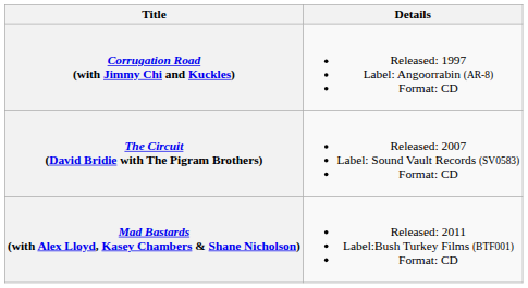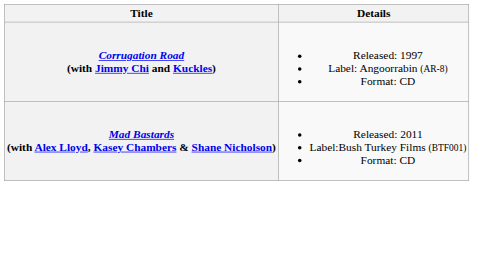 <table class="wikitable plainrowheaders" style="text-align:center;" border="1">
 <tr>
 <th>Title</th>
 <th>Details</th>
 </tr>
 <tr>
 <th scope="row"><em><a href='#'>Corrugation Road</a></em> <br> (with <a href='#'>Jimmy Chi</a> and <a href='#'>Kuckles</a>)</th>
 <td><br><ul><li>Released: 1997</li><li>Label: Angoorrabin <small>(AR-8)</small></li><li>Format: CD</li></ul></td>
 </tr>
 <tr>
-<th scope="row"><em><a href='#'>The Circuit</a></em> <br> (<a href='#'>David Bridie</a> with The Pigram Brothers)</th>
-<td><br><ul><li>Released: 2007</li><li>Label: Sound Vault Records <small>(SV0583)</small></li><li>Format: CD</li></ul></td>
-</tr>
-<tr>
 <th scope="row"><em><a href='#'>Mad Bastards</a></em> <br> (with <a href='#'>Alex Lloyd</a>, <a href='#'>Kasey Chambers</a> & <a href='#'>Shane Nicholson</a>)</th>
 <td><br><ul><li>Released: 2011</li><li>Label:Bush Turkey Films <small>(BTF001)</small></li><li>Format: CD</li></ul></td>
 </tr>
 </table>
